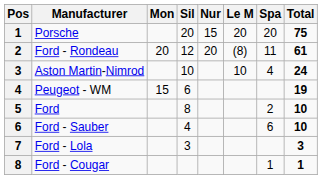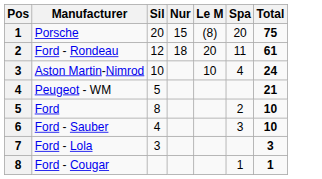 <table class="wikitable" style="font-size: 90%;">
 <tr>
 <th>Pos</th>
 <th>Manufacturer </th>
-<th>Mon</th>
 <th>Sil</th>
 <th>Nur</th>
 <th>Le M</th>
 <th>Spa</th>
 <th>Total</th>
 </tr>
 <tr>
 <th>1</th>
 <td><a href='#'>Porsche</a></td>
-<td></td>
 <td align=center>20</td>
 <td align=center>15</td>
-<td align=center>20</td>
+<td align=center>(8)</td>
 <td align=center>20</td>
 <td align=center><strong>75</strong></td>
 </tr>
 <tr>
 <th>2</th>
 <td><a href='#'>Ford</a> - <a href='#'>Rondeau</a></td>
+<td align=center>12</td>
+<td align=center>18</td>
 <td align=center>20</td>
-<td align=center>12</td>
-<td align=center>20</td>
-<td align=center>(8)</td>
 <td align=center>11</td>
 <td align=center><strong>61</strong></td>
 </tr>
 <tr>
 <th>3</th>
 <td><a href='#'>Aston Martin</a>-<a href='#'>Nimrod</a></td>
-<td></td>
 <td align=center>10</td>
 <td></td>
 <td align=center>10</td>
 <td align=center>4</td>
 <td align=center><strong>24</strong></td>
 </tr>
 <tr>
 <th>4</th>
 <td><a href='#'>Peugeot</a> - WM</td>
-<td align=center>15</td>
-<td align=center>6</td>
+<td align=center>5</td>
 <td></td>
 <td></td>
 <td></td>
-<td align=center><strong>19</strong></td>
+<td align=center><strong>21</strong></td>
 </tr>
 <tr>
 <th>5</th>
 <td><a href='#'>Ford</a></td>
-<td></td>
 <td align=center>8</td>
 <td></td>
 <td></td>
 <td align=center>2</td>
 <td align=center><strong>10</strong></td>
 </tr>
 <tr>
 <th>6</th>
 <td><a href='#'>Ford</a> - <a href='#'>Sauber</a></td>
-<td></td>
 <td align=center>4</td>
 <td></td>
 <td></td>
-<td align=center>6</td>
+<td align=center>3</td>
 <td align=center><strong>10</strong></td>
 </tr>
 <tr>
 <th>7</th>
 <td><a href='#'>Ford</a> - <a href='#'>Lola</a></td>
-<td></td>
 <td align=center>3</td>
 <td></td>
 <td></td>
 <td></td>
 <td align=center><strong>3</strong></td>
 </tr>
 <tr>
 <th>8</th>
 <td><a href='#'>Ford</a> - <a href='#'>Cougar</a></td>
 <td></td>
 <td></td>
 <td></td>
-<td></td>
 <td align=center>1</td>
 <td align=center><strong>1</strong></td>
 </tr>
 </table>
